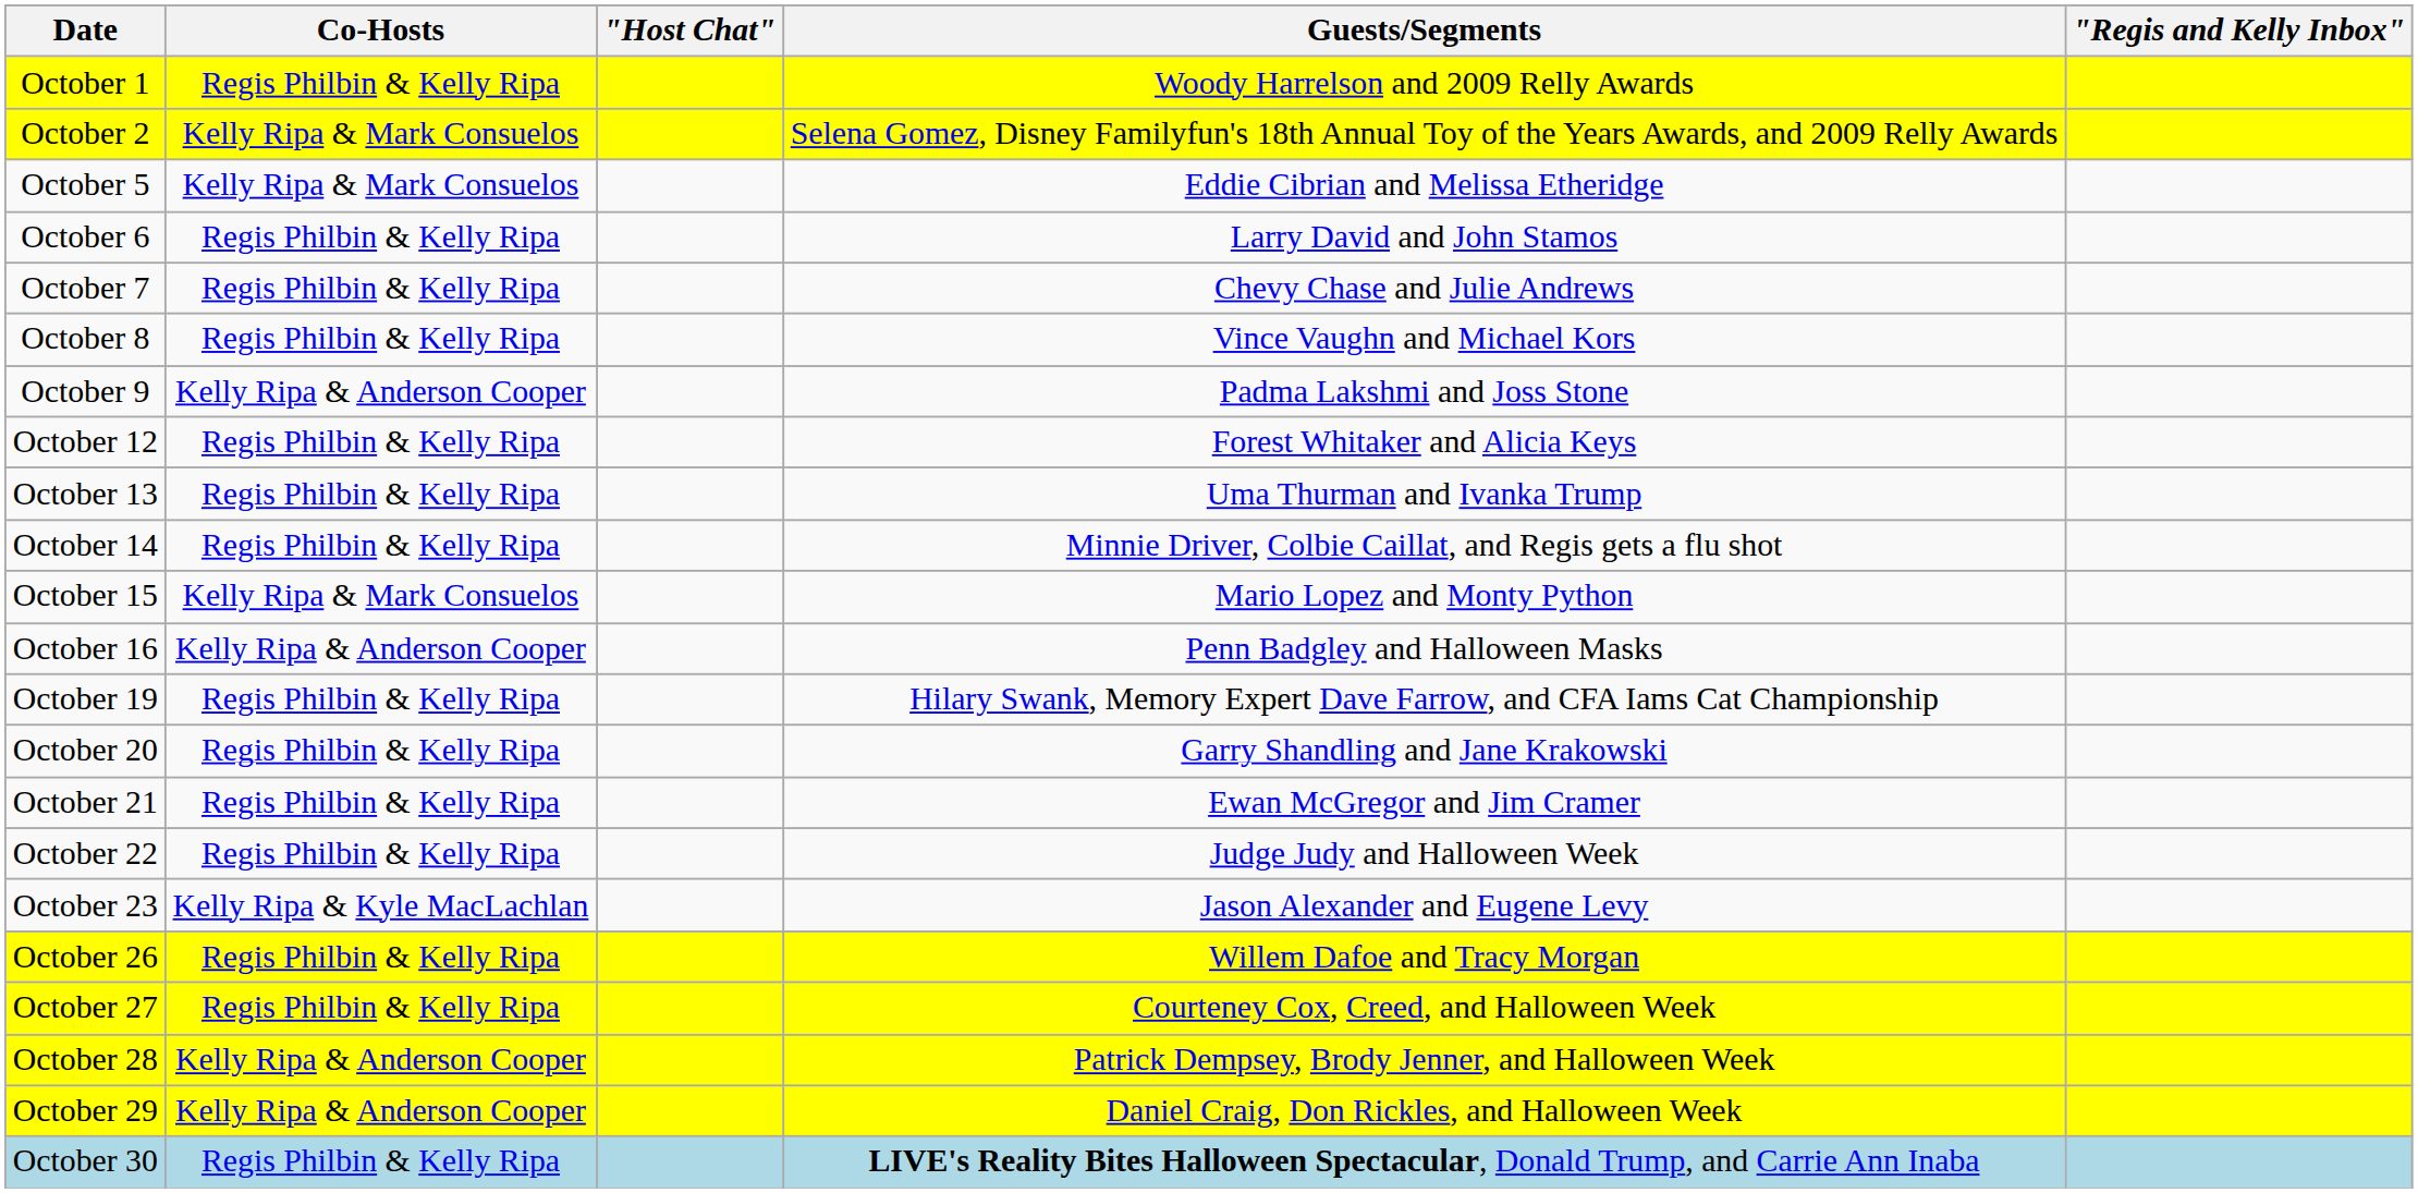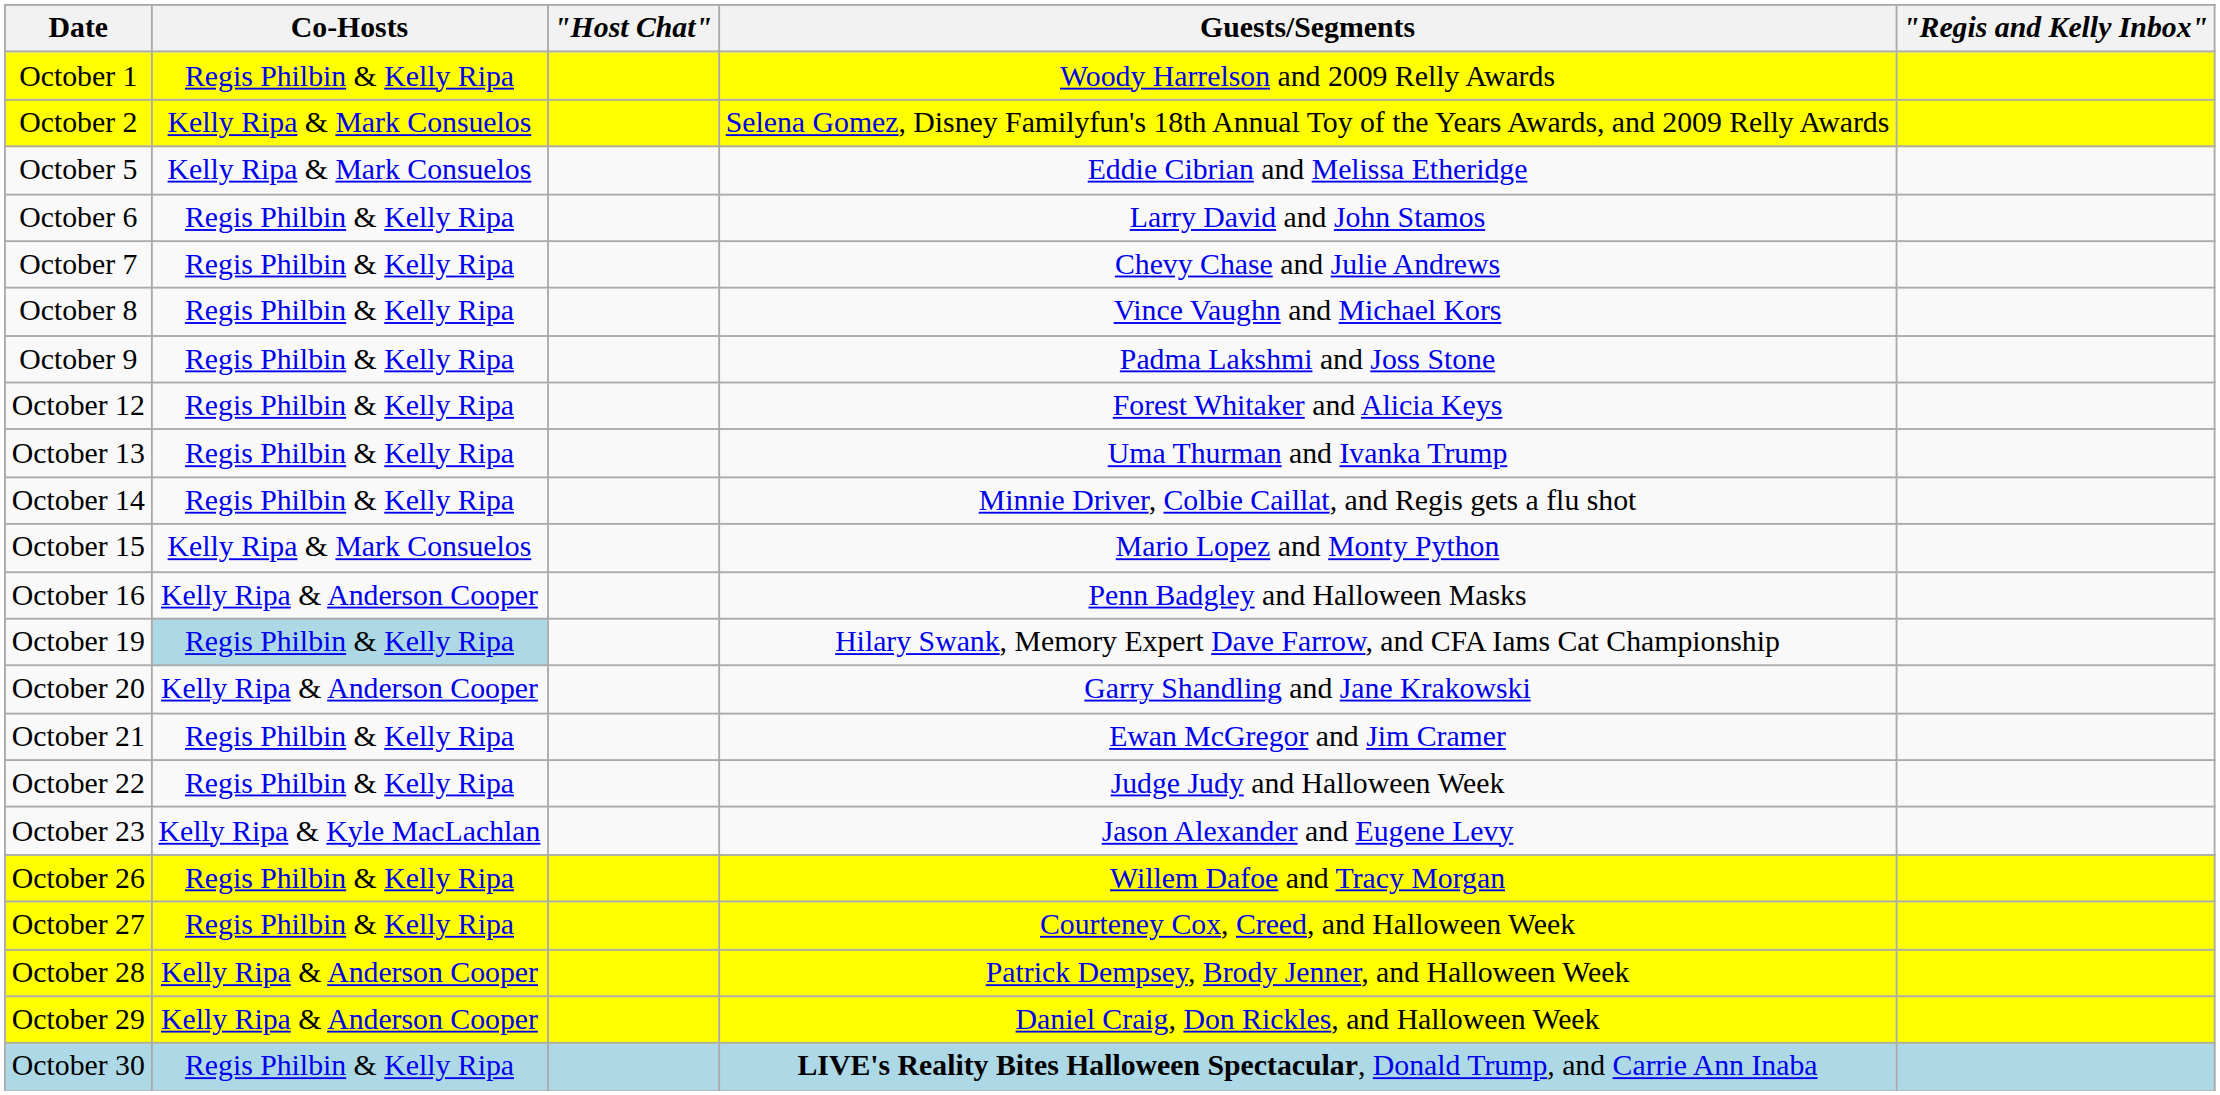 <table class="wikitable sortable" border="1" style="text-align:center">
 <tr>
 <th>Date</th>
 <th>Co-Hosts</th>
 <th><em>"Host Chat"</em></th>
 <th>Guests/Segments</th>
 <th><em>"Regis and Kelly Inbox"</em></th>
 </tr>
 <tr bgcolor=yellow>
 <td>October 1</td>
 <td><a href='#'>Regis Philbin</a> & <a href='#'>Kelly Ripa</a></td>
 <td></td>
 <td><a href='#'>Woody Harrelson</a> and 2009 Relly Awards</td>
 <td></td>
 </tr>
 <tr bgcolor=yellow>
 <td>October 2</td>
 <td><a href='#'>Kelly Ripa</a> & <a href='#'>Mark Consuelos</a></td>
 <td></td>
 <td><a href='#'>Selena Gomez</a>, Disney Familyfun's 18th Annual Toy of the Years Awards, and 2009 Relly Awards</td>
 <td></td>
 </tr>
 <tr>
 <td>October 5</td>
 <td><a href='#'>Kelly Ripa</a> & <a href='#'>Mark Consuelos</a></td>
 <td></td>
 <td><a href='#'>Eddie Cibrian</a> and <a href='#'>Melissa Etheridge</a></td>
 <td></td>
 </tr>
 <tr>
 <td>October 6</td>
 <td><a href='#'>Regis Philbin</a> & <a href='#'>Kelly Ripa</a></td>
 <td></td>
 <td><a href='#'>Larry David</a> and <a href='#'>John Stamos</a></td>
 <td></td>
 </tr>
 <tr>
 <td>October 7</td>
 <td><a href='#'>Regis Philbin</a> & <a href='#'>Kelly Ripa</a></td>
 <td></td>
 <td><a href='#'>Chevy Chase</a> and <a href='#'>Julie Andrews</a></td>
 <td></td>
 </tr>
 <tr>
 <td>October 8</td>
 <td><a href='#'>Regis Philbin</a> & <a href='#'>Kelly Ripa</a></td>
 <td></td>
 <td><a href='#'>Vince Vaughn</a> and <a href='#'>Michael Kors</a></td>
 <td></td>
 </tr>
 <tr>
 <td>October 9</td>
-<td><a href='#'>Kelly Ripa</a> & <a href='#'>Anderson Cooper</a></td>
+<td><a href='#'>Regis Philbin</a> & <a href='#'>Kelly Ripa</a></td>
 <td></td>
 <td><a href='#'>Padma Lakshmi</a> and <a href='#'>Joss Stone</a></td>
 <td></td>
 </tr>
 <tr>
 <td>October 12</td>
 <td><a href='#'>Regis Philbin</a> & <a href='#'>Kelly Ripa</a></td>
 <td></td>
 <td><a href='#'>Forest Whitaker</a> and <a href='#'>Alicia Keys</a></td>
 <td></td>
 </tr>
 <tr>
 <td>October 13</td>
 <td><a href='#'>Regis Philbin</a> & <a href='#'>Kelly Ripa</a></td>
 <td></td>
 <td><a href='#'>Uma Thurman</a> and <a href='#'>Ivanka Trump</a></td>
 <td></td>
 </tr>
 <tr>
 <td>October 14</td>
 <td><a href='#'>Regis Philbin</a> & <a href='#'>Kelly Ripa</a></td>
 <td></td>
 <td><a href='#'>Minnie Driver</a>, <a href='#'>Colbie Caillat</a>, and Regis gets a flu shot</td>
 <td></td>
 </tr>
 <tr>
 <td>October 15</td>
 <td><a href='#'>Kelly Ripa</a> & <a href='#'>Mark Consuelos</a></td>
 <td></td>
 <td><a href='#'>Mario Lopez</a> and <a href='#'>Monty Python</a></td>
 <td></td>
 </tr>
 <tr>
 <td>October 16</td>
 <td><a href='#'>Kelly Ripa</a> & <a href='#'>Anderson Cooper</a></td>
 <td></td>
 <td><a href='#'>Penn Badgley</a> and Halloween Masks</td>
 <td></td>
 </tr>
 <tr>
 <td>October 19</td>
-<td><a href='#'>Regis Philbin</a> & <a href='#'>Kelly Ripa</a></td>
+<td style="background: lightblue;"><a href='#'>Regis Philbin</a> & <a href='#'>Kelly Ripa</a></td>
 <td></td>
 <td><a href='#'>Hilary Swank</a>, Memory Expert <a href='#'>Dave Farrow</a>, and CFA Iams Cat Championship</td>
 <td></td>
 </tr>
 <tr>
 <td>October 20</td>
-<td><a href='#'>Regis Philbin</a> & <a href='#'>Kelly Ripa</a></td>
+<td><a href='#'>Kelly Ripa</a> & <a href='#'>Anderson Cooper</a></td>
 <td></td>
 <td><a href='#'>Garry Shandling</a> and <a href='#'>Jane Krakowski</a></td>
 <td></td>
 </tr>
 <tr>
 <td>October 21</td>
 <td><a href='#'>Regis Philbin</a> & <a href='#'>Kelly Ripa</a></td>
 <td></td>
 <td><a href='#'>Ewan McGregor</a> and <a href='#'>Jim Cramer</a></td>
 <td></td>
 </tr>
 <tr>
 <td>October 22</td>
 <td><a href='#'>Regis Philbin</a> & <a href='#'>Kelly Ripa</a></td>
 <td></td>
 <td><a href='#'>Judge Judy</a> and Halloween Week</td>
 <td></td>
 </tr>
 <tr>
 <td>October 23</td>
 <td><a href='#'>Kelly Ripa</a> & <a href='#'>Kyle MacLachlan</a></td>
 <td></td>
 <td><a href='#'>Jason Alexander</a> and <a href='#'>Eugene Levy</a></td>
 <td></td>
 </tr>
 <tr bgcolor=yellow>
 <td>October 26</td>
 <td><a href='#'>Regis Philbin</a> & <a href='#'>Kelly Ripa</a></td>
 <td></td>
 <td><a href='#'>Willem Dafoe</a> and <a href='#'>Tracy Morgan</a></td>
 <td></td>
 </tr>
 <tr bgcolor=yellow>
 <td>October 27</td>
 <td><a href='#'>Regis Philbin</a> & <a href='#'>Kelly Ripa</a></td>
 <td></td>
 <td><a href='#'>Courteney Cox</a>, <a href='#'>Creed</a>, and Halloween Week</td>
 <td></td>
 </tr>
 <tr bgcolor=yellow>
 <td>October 28</td>
 <td><a href='#'>Kelly Ripa</a> & <a href='#'>Anderson Cooper</a></td>
 <td></td>
 <td><a href='#'>Patrick Dempsey</a>, <a href='#'>Brody Jenner</a>, and Halloween Week</td>
 <td></td>
 </tr>
 <tr bgcolor=yellow>
 <td>October 29</td>
 <td><a href='#'>Kelly Ripa</a> & <a href='#'>Anderson Cooper</a></td>
 <td></td>
 <td><a href='#'>Daniel Craig</a>, <a href='#'>Don Rickles</a>, and Halloween Week</td>
 <td></td>
 </tr>
 <tr bgcolor=lightblue>
 <td>October 30</td>
 <td><a href='#'>Regis Philbin</a> & <a href='#'>Kelly Ripa</a></td>
 <td></td>
 <td><strong>LIVE's Reality Bites Halloween Spectacular</strong>, <a href='#'>Donald Trump</a>, and <a href='#'>Carrie Ann Inaba</a></td>
 <td></td>
 </tr>
 </table>
